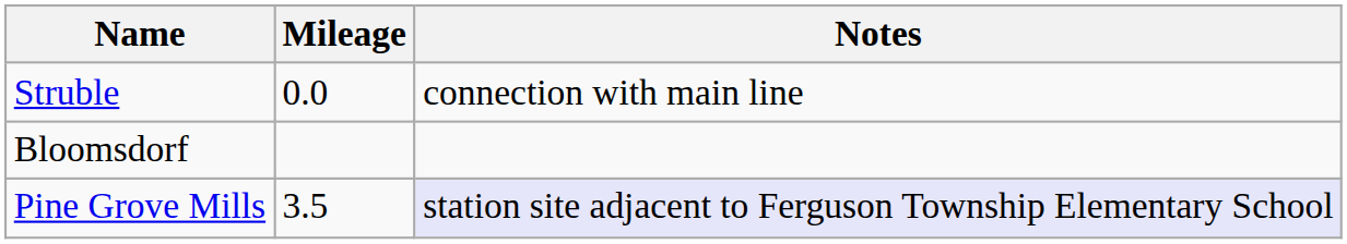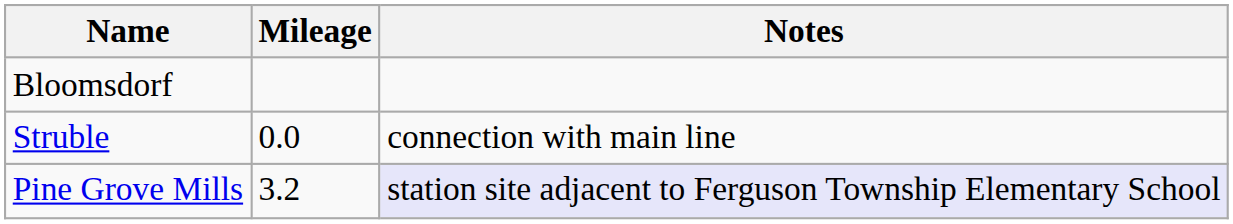 <table class="wikitable">
 <tr>
 <th>Name</th>
 <th>Mileage</th>
 <th>Notes</th>
 </tr>
 <tr>
+<td>Bloomsdorf</td>
+<td></td>
+<td></td>
+</tr>
+<tr>
 <td><a href='#'>Struble</a></td>
 <td>0.0</td>
 <td>connection with main line</td>
 </tr>
 <tr>
-<td>Bloomsdorf</td>
-<td></td>
-<td></td>
-</tr>
-<tr>
 <td><a href='#'>Pine Grove Mills</a></td>
-<td>3.5</td>
+<td>3.2</td>
 <td style="background: lavender;">station site adjacent to Ferguson Township Elementary School</td>
 </tr>
 </table>
